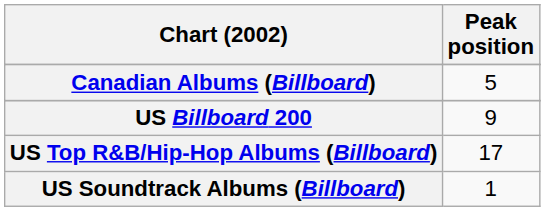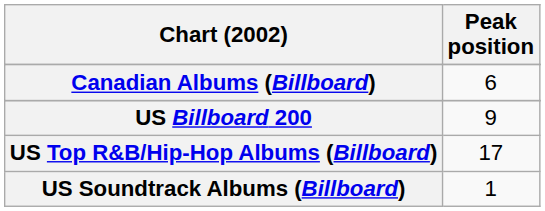 <table class="wikitable sortable plainrowheaders" style="text-align:center">
 <tr>
 <th scope="col">Chart (2002)</th>
 <th scope="col">Peak<br>position</th>
 </tr>
 <tr>
 </tr>
 <tr>
 </tr>
 <tr>
 <th scope="row"><a href='#'>Canadian Albums</a> (<em><a href='#'>Billboard</a></em>)</th>
-<td>5</td>
+<td>6</td>
 </tr>
 <tr>
 </tr>
 <tr>
 </tr>
 <tr>
 </tr>
 <tr>
 </tr>
 <tr>
 <th scope="row">US <a href='#'><em>Billboard</em> 200</a></th>
 <td>9</td>
 </tr>
 <tr>
 <th scope="row">US <a href='#'>Top R&B/Hip-Hop Albums</a> (<em><a href='#'>Billboard</a></em>)</th>
 <td>17</td>
 </tr>
 <tr>
 <th scope="row">US Soundtrack Albums (<em><a href='#'>Billboard</a></em>)</th>
 <td>1</td>
 </tr>
 </table>
